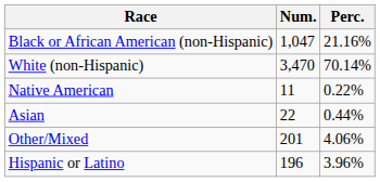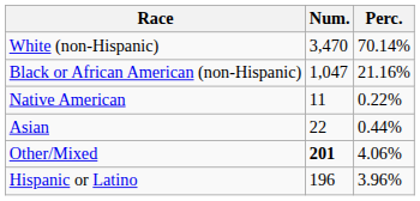 <table class="wikitable">
 <tr>
 <th>Race</th>
 <th>Num.</th>
 <th>Perc.</th>
 </tr>
 <tr>
+<td><a href='#'>White</a> (non-Hispanic)</td>
+<td>3,470</td>
+<td>70.14%</td>
+</tr>
+<tr>
 <td><a href='#'>Black or African American</a> (non-Hispanic)</td>
 <td>1,047</td>
 <td>21.16%</td>
-</tr>
-<tr>
-<td><a href='#'>White</a> (non-Hispanic)</td>
-<td>3,470</td>
-<td>70.14%</td>
 </tr>
 <tr>
 <td><a href='#'>Native American</a></td>
 <td>11</td>
 <td>0.22%</td>
 </tr>
 <tr>
 <td><a href='#'>Asian</a></td>
 <td>22</td>
 <td>0.44%</td>
 </tr>
 <tr>
 <td><a href='#'>Other/Mixed</a></td>
-<td>201</td>
+<td><strong>201</strong></td>
 <td>4.06%</td>
 </tr>
 <tr>
 <td><a href='#'>Hispanic</a> or <a href='#'>Latino</a></td>
 <td>196</td>
 <td>3.96%</td>
 </tr>
 </table>
